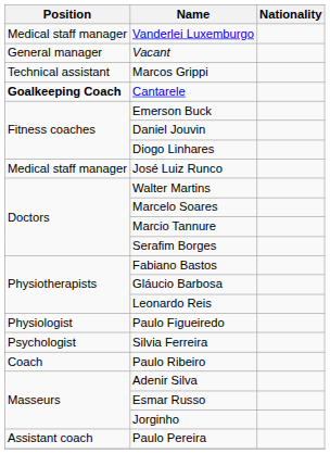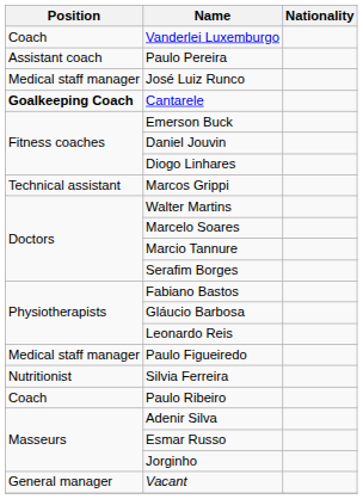 <table class="wikitable">
 <tr>
 <th>Position</th>
 <th>Name</th>
 <th>Nationality</th>
 </tr>
 <tr>
-<td>Medical staff manager</td>
+<td>Coach</td>
 <td><a href='#'>Vanderlei Luxemburgo</a></td>
 <td></td>
 </tr>
 <tr>
-<td>General manager</td>
-<td><em>Vacant</em></td>
+<td>Assistant coach</td>
+<td>Paulo Pereira</td>
 <td></td>
 </tr>
 <tr>
-<td>Technical assistant</td>
-<td>Marcos Grippi</td>
+<td>Medical staff manager</td>
+<td>José Luiz Runco</td>
 <td></td>
 </tr>
 <tr>
 <td><strong>Goalkeeping Coach</strong></td>
 <td><a href='#'>Cantarele</a></td>
 <td></td>
 </tr>
 <tr>
 <td rowspan=3>Fitness coaches</td>
 <td>Emerson Buck</td>
 <td></td>
 </tr>
 <tr>
 <td>Daniel Jouvin</td>
 <td></td>
 </tr>
 <tr>
 <td>Diogo Linhares</td>
 <td></td>
 </tr>
 <tr>
-<td>Medical staff manager</td>
-<td>José Luiz Runco</td>
+<td>Technical assistant</td>
+<td>Marcos Grippi</td>
 <td></td>
 </tr>
 <tr>
 <td rowspan=4>Doctors</td>
 <td>Walter Martins</td>
 <td></td>
 </tr>
 <tr>
 <td>Marcelo Soares</td>
 <td></td>
 </tr>
 <tr>
 <td>Marcio Tannure</td>
 <td></td>
 </tr>
 <tr>
 <td>Serafim Borges</td>
 <td></td>
 </tr>
 <tr>
 <td rowspan=3>Physiotherapists</td>
 <td>Fabiano Bastos</td>
 <td></td>
 </tr>
 <tr>
 <td>Gláucio Barbosa</td>
 <td></td>
 </tr>
 <tr>
 <td>Leonardo Reis</td>
 <td></td>
 </tr>
 <tr>
-<td>Physiologist</td>
+<td>Medical staff manager</td>
 <td>Paulo Figueiredo</td>
 <td></td>
 </tr>
 <tr>
-<td>Psychologist</td>
+<td>Nutritionist</td>
 <td>Silvia Ferreira</td>
 <td></td>
 </tr>
 <tr>
 <td>Coach</td>
 <td>Paulo Ribeiro</td>
 <td></td>
 </tr>
 <tr>
 <td rowspan=3>Masseurs</td>
 <td>Adenir Silva</td>
 <td></td>
 </tr>
 <tr>
 <td>Esmar Russo</td>
 <td></td>
 </tr>
 <tr>
 <td>Jorginho</td>
 <td></td>
 </tr>
 <tr>
-<td>Assistant coach</td>
-<td>Paulo Pereira</td>
+<td>General manager</td>
+<td><em>Vacant</em></td>
 <td></td>
 </tr>
 <tr>
 </tr>
 </table>
